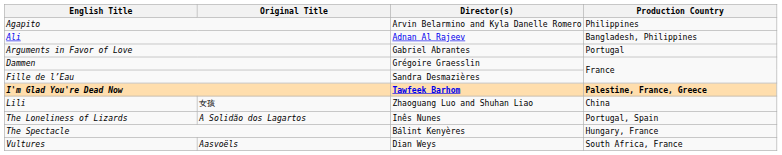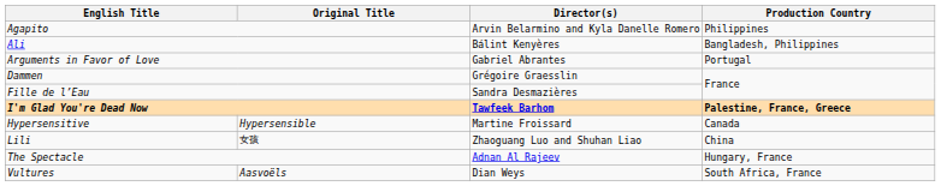 <table class="wikitable">
 <tr>
 <th scope="col" style="width:25%;">English Title</th>
 <th scope="col" style="width:25%;">Original Title</th>
 <th scope="col" style="width:25%;">Director(s)</th>
 <th scope="col" style="width:25%;">Production Country</th>
 </tr>
 <tr>
 <td colspan="2"><em>Agapito</em></td>
 <td>Arvin Belarmino and Kyla Danelle Romero</td>
 <td>Philippines</td>
 </tr>
 <tr>
 <td colspan="2"><em><a href='#'>Ali</a></em></td>
-<td><a href='#'>Adnan Al Rajeev</a></td>
+<td>Bálint Kenyères</td>
 <td>Bangladesh, Philippines</td>
 </tr>
 <tr>
 <td colspan="2"><em>Arguments in Favor of Love</em></td>
 <td>Gabriel Abrantes</td>
 <td>Portugal</td>
 </tr>
 <tr>
 <td colspan="2"><em>Dammen</em></td>
 <td>Grégoire Graesslin</td>
 <td rowspan="2">France</td>
 </tr>
 <tr>
 <td colspan="2"><em>Fille de l’Eau</em></td>
 <td>Sandra Desmazières</td>
 </tr>
 <tr style="background:#FFDEAD;">
 <td colspan="2"><strong><em>I'm Glad You're Dead Now</em></strong></td>
 <td><strong><a href='#'>Tawfeek Barhom</a></strong></td>
 <td><strong>Palestine, France, Greece</strong></td>
 </tr>
 <tr>
+<td><em>Hypersensitive</em></td>
+<td><em>Hypersensible</em></td>
+<td>Martine Froissard</td>
+<td>Canada</td>
+</tr>
+<tr>
 <td><em>Lili</em></td>
 <td>女孩</td>
 <td>Zhaoguang Luo and Shuhan Liao</td>
 <td>China</td>
 </tr>
 <tr>
-<td><em>The Loneliness of Lizards</em></td>
-<td><em>A Solidão dos Lagartos</em></td>
-<td>Inês Nunes</td>
-<td>Portugal, Spain</td>
-</tr>
-<tr>
 <td colspan="2"><em>The Spectacle</em></td>
-<td>Bálint Kenyères</td>
+<td><a href='#'>Adnan Al Rajeev</a></td>
 <td>Hungary, France</td>
 </tr>
 <tr>
 <td><em>Vultures</em></td>
 <td><em>Aasvoëls</em></td>
 <td>Dian Weys</td>
 <td>South Africa, France</td>
 </tr>
 </table>
